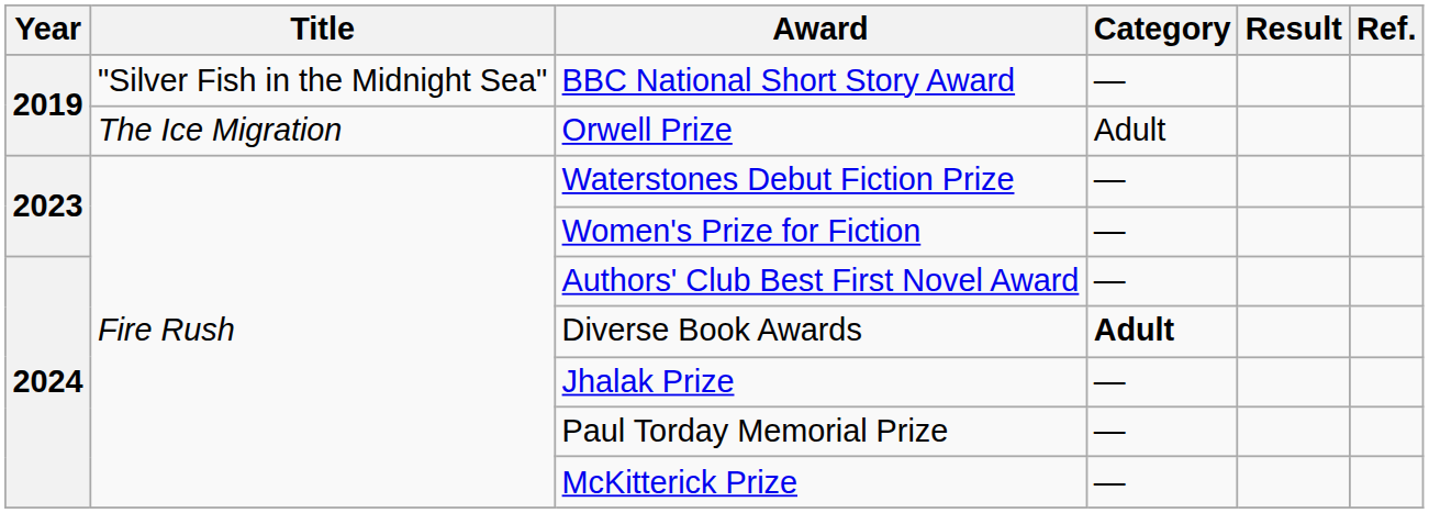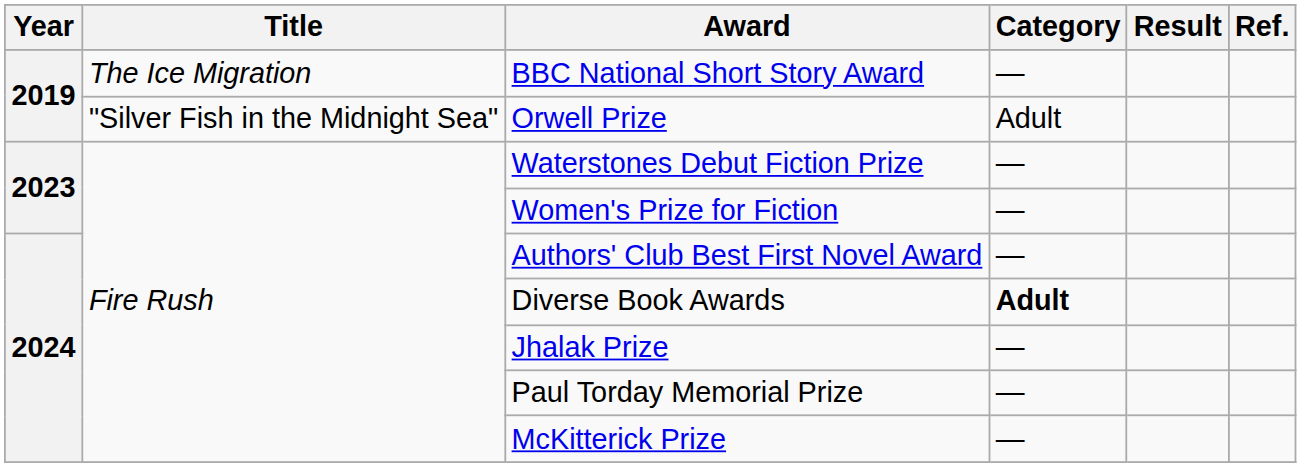 <table class="wikitable sortable">
 <tr>
 <th>Year</th>
 <th>Title</th>
 <th>Award</th>
 <th>Category</th>
 <th>Result</th>
 <th>Ref.</th>
 </tr>
 <tr>
 <th rowspan="2">2019</th>
-<td>"Silver Fish in the Midnight Sea"</td>
+<td><em>The Ice Migration</em></td>
 <td><a href='#'>BBC National Short Story Award</a></td>
 <td>—</td>
 <td></td>
 <td></td>
 </tr>
 <tr>
-<td><em>The Ice Migration</em></td>
+<td>"Silver Fish in the Midnight Sea"</td>
 <td><a href='#'>Orwell Prize</a></td>
 <td>Adult</td>
 <td></td>
 <td></td>
 </tr>
 <tr>
 <th rowspan="2">2023</th>
 <td rowspan="7"><em>Fire Rush</em></td>
 <td><a href='#'>Waterstones Debut Fiction Prize</a></td>
 <td>—</td>
 <td></td>
 <td></td>
 </tr>
 <tr>
 <td><a href='#'>Women's Prize for Fiction</a></td>
 <td>—</td>
 <td></td>
 <td></td>
 </tr>
 <tr>
 <th rowspan="5">2024</th>
 <td><a href='#'>Authors' Club Best First Novel Award</a></td>
 <td>—</td>
 <td></td>
 <td></td>
 </tr>
 <tr>
 <td>Diverse Book Awards</td>
 <td><strong>Adult</strong></td>
 <td></td>
 <td></td>
 </tr>
 <tr>
 <td><a href='#'>Jhalak Prize</a></td>
 <td>—</td>
 <td></td>
 <td></td>
 </tr>
 <tr>
 <td>Paul Torday Memorial Prize</td>
 <td>—</td>
 <td></td>
 <td></td>
 </tr>
 <tr>
 <td><a href='#'>McKitterick Prize</a></td>
 <td>—</td>
 <td></td>
 <td></td>
 </tr>
 </table>
